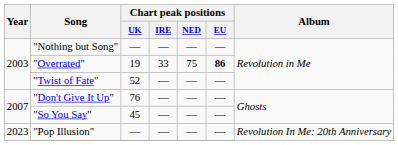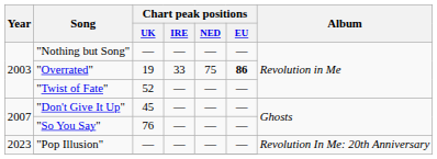 <table class="wikitable">
 <tr>
 <th rowspan="2">Year</th>
 <th rowspan="2">Song</th>
 <th colspan="4">Chart peak positions</th>
 <th rowspan="2">Album</th>
 </tr>
 <tr>
 <th width="35"><small> <a href='#'>UK</a></small><br></th>
 <th width="35"><small> <a href='#'>IRE</a></small><br></th>
 <th width="35"><small> <a href='#'>NED</a></small><br></th>
 <th width="35"><small> <a href='#'>EU</a></small><br></th>
 </tr>
 <tr>
 <td rowspan="3">2003</td>
 <td>"Nothing but Song"</td>
 <td align="center">—</td>
 <td align="center">—</td>
 <td align="center">—</td>
 <td align="center">—</td>
 <td rowspan="3"><em>Revolution in Me</em></td>
 </tr>
 <tr>
 <td>"<a href='#'>Overrated</a>"</td>
 <td align="center">19</td>
 <td align="center">33</td>
 <td align="center">75</td>
 <td align="center"><strong>86</strong></td>
 </tr>
 <tr>
 <td>"<a href='#'>Twist of Fate</a>"</td>
 <td align="center">52</td>
 <td align="center">—</td>
 <td align="center">—</td>
 <td align="center">—</td>
 </tr>
 <tr>
 <td rowspan="2">2007</td>
 <td>"<a href='#'>Don't Give It Up</a>"</td>
-<td align="center">76</td>
+<td align="center">45</td>
 <td align="center">—</td>
 <td align="center">—</td>
 <td align="center">—</td>
 <td rowspan="2"><em>Ghosts</em></td>
 </tr>
 <tr>
 <td>"<a href='#'>So You Say</a>"</td>
-<td align="center">45</td>
+<td align="center">76</td>
 <td align="center">—</td>
 <td align="center">—</td>
 <td align="center">—</td>
 </tr>
 <tr>
 <td rowspan="2">2023</td>
 <td>"Pop Illusion"</td>
 <td align="center">—</td>
 <td align="center">—</td>
 <td align="center">—</td>
 <td align="center">—</td>
 <td rowspan="2"><em>Revolution In Me: 20th Anniversary</em></td>
 </tr>
 <tr>
 </tr>
 </table>
